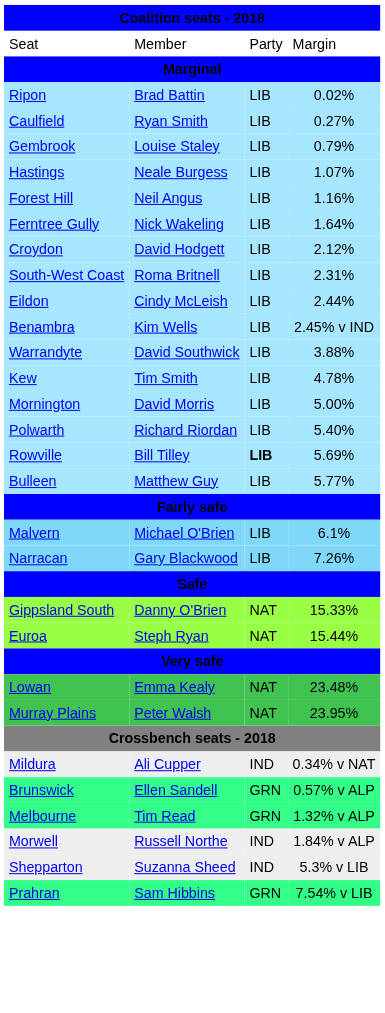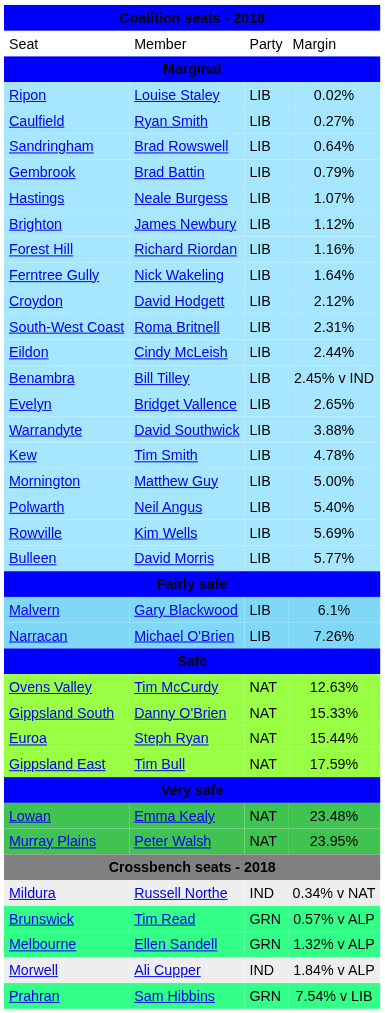 <table class="toccolours" cellpadding="5" cellspacing="0" style="float:left; margin-right:.5em; margin-top:.4em; font-size:90%;">
 <tr>
 <td colspan="4"  style="text-align:center; background:blue;"><span><strong>Coalition seats - 2018</strong></span></td>
 </tr>
 <tr>
 </tr>
 <tr>
 <td>Seat</td>
 <td>Member</td>
 <td>Party</td>
 <td>Margin</td>
 </tr>
 <tr>
 <td colspan="4"  style="text-align:center; background:blue;"><span><strong>Marginal</strong></span></td>
 </tr>
 <tr>
 <td style="text-align:left; background:#a6e7ff;"><a href='#'>Ripon</a></td>
-<td style="text-align:left; background:#a6e7ff;"><a href='#'>Brad Battin</a></td>
+<td style="text-align:left; background:#a6e7ff;"><a href='#'>Louise Staley</a></td>
 <td style="text-align:left; background:#a6e7ff;">LIB</td>
 <td style="text-align:center; background:#a6e7ff;">0.02%</td>
 </tr>
 <tr>
 <td style="text-align:left; background:#a6e7ff;"><a href='#'>Caulfield</a></td>
 <td style="text-align:left; background:#a6e7ff;"><a href='#'>Ryan Smith</a></td>
 <td style="text-align:left; background:#a6e7ff;">LIB</td>
 <td style="text-align:center; background:#a6e7ff;">0.27%</td>
 </tr>
 <tr>
+<td style="text-align:left; background:#a6e7ff;"><a href='#'>Sandringham</a></td>
+<td style="text-align:left; background:#a6e7ff;"><a href='#'>Brad Rowswell</a></td>
+<td style="text-align:left; background:#a6e7ff;">LIB</td>
+<td style="text-align:center; background:#a6e7ff;">0.64%</td>
+</tr>
+<tr>
 <td style="text-align:left; background:#a6e7ff;"><a href='#'>Gembrook</a></td>
-<td style="text-align:left; background:#a6e7ff;"><a href='#'>Louise Staley</a></td>
+<td style="text-align:left; background:#a6e7ff;"><a href='#'>Brad Battin</a></td>
 <td style="text-align:left; background:#a6e7ff;">LIB</td>
 <td style="text-align:center; background:#a6e7ff;">0.79%</td>
 </tr>
 <tr>
 <td style="text-align:left; background:#a6e7ff;"><a href='#'>Hastings</a></td>
 <td style="text-align:left; background:#a6e7ff;"><a href='#'>Neale Burgess</a></td>
 <td style="text-align:left; background:#a6e7ff;">LIB</td>
 <td style="text-align:center; background:#a6e7ff;">1.07%</td>
 </tr>
 <tr>
+<td style="text-align:left; background:#a6e7ff;"><a href='#'>Brighton</a></td>
+<td style="text-align:left; background:#a6e7ff;"><a href='#'>James Newbury</a></td>
+<td style="text-align:left; background:#a6e7ff;">LIB</td>
+<td style="text-align:center; background:#a6e7ff;">1.12%</td>
+</tr>
+<tr>
 <td style="text-align:left; background:#a6e7ff;"><a href='#'>Forest Hill</a></td>
-<td style="text-align:left; background:#a6e7ff;"><a href='#'>Neil Angus</a></td>
+<td style="text-align:left; background:#a6e7ff;"><a href='#'>Richard Riordan</a></td>
 <td style="text-align:left; background:#a6e7ff;">LIB</td>
 <td style="text-align:center; background:#a6e7ff;">1.16%</td>
 </tr>
 <tr>
 <td style="text-align:left; background:#a6e7ff;"><a href='#'>Ferntree Gully</a></td>
 <td style="text-align:left; background:#a6e7ff;"><a href='#'>Nick Wakeling</a></td>
 <td style="text-align:left; background:#a6e7ff;">LIB</td>
 <td style="text-align:center; background:#a6e7ff;">1.64%</td>
 </tr>
 <tr>
 <td style="text-align:left; background:#a6e7ff;"><a href='#'>Croydon</a></td>
 <td style="text-align:left; background:#a6e7ff;"><a href='#'>David Hodgett</a></td>
 <td style="text-align:left; background:#a6e7ff;">LIB</td>
 <td style="text-align:center; background:#a6e7ff;">2.12%</td>
 </tr>
 <tr>
 <td style="text-align:left; background:#a6e7ff;"><a href='#'>South-West Coast</a></td>
 <td style="text-align:left; background:#a6e7ff;"><a href='#'>Roma Britnell</a></td>
 <td style="text-align:left; background:#a6e7ff;">LIB</td>
 <td style="text-align:center; background:#a6e7ff;">2.31%</td>
 </tr>
 <tr>
 <td style="text-align:left; background:#a6e7ff;"><a href='#'>Eildon</a></td>
 <td style="text-align:left; background:#a6e7ff;"><a href='#'>Cindy McLeish</a></td>
 <td style="text-align:left; background:#a6e7ff;">LIB</td>
 <td style="text-align:center; background:#a6e7ff;">2.44%</td>
 </tr>
 <tr>
 <td style="text-align:left; background:#a6e7ff;"><a href='#'>Benambra</a></td>
-<td style="text-align:left; background:#a6e7ff;"><a href='#'>Kim Wells</a></td>
+<td style="text-align:left; background:#a6e7ff;"><a href='#'>Bill Tilley</a></td>
 <td style="text-align:left; background:#a6e7ff;">LIB</td>
 <td style="text-align:center; background:#a6e7ff;">2.45% v IND</td>
+</tr>
+<tr>
+<td style="text-align:left; background:#a6e7ff;"><a href='#'>Evelyn</a></td>
+<td style="text-align:left; background:#a6e7ff;"><a href='#'>Bridget Vallence</a></td>
+<td style="text-align:left; background:#a6e7ff;">LIB</td>
+<td style="text-align:center; background:#a6e7ff;">2.65%</td>
 </tr>
 <tr>
 <td style="text-align:left; background:#a6e7ff;"><a href='#'>Warrandyte</a></td>
 <td style="text-align:left; background:#a6e7ff;"><a href='#'>David Southwick</a></td>
 <td style="text-align:left; background:#a6e7ff;">LIB</td>
 <td style="text-align:center; background:#a6e7ff;">3.88%</td>
 </tr>
 <tr>
 <td style="text-align:left; background:#a6e7ff;"><a href='#'>Kew</a></td>
 <td style="text-align:left; background:#a6e7ff;"><a href='#'>Tim Smith</a></td>
 <td style="text-align:left; background:#a6e7ff;">LIB</td>
 <td style="text-align:center; background:#a6e7ff;">4.78%</td>
 </tr>
 <tr>
 <td style="text-align:left; background:#a6e7ff;"><a href='#'>Mornington</a></td>
-<td style="text-align:left; background:#a6e7ff;"><a href='#'>David Morris</a></td>
+<td style="text-align:left; background:#a6e7ff;"><a href='#'>Matthew Guy</a></td>
 <td style="text-align:left; background:#a6e7ff;">LIB</td>
 <td style="text-align:center; background:#a6e7ff;">5.00%</td>
 </tr>
 <tr>
 <td style="text-align:left; background:#a6e7ff;"><a href='#'>Polwarth</a></td>
-<td style="text-align:left; background:#a6e7ff;"><a href='#'>Richard Riordan</a></td>
+<td style="text-align:left; background:#a6e7ff;"><a href='#'>Neil Angus</a></td>
 <td style="text-align:left; background:#a6e7ff;">LIB</td>
 <td style="text-align:center; background:#a6e7ff;">5.40%</td>
 </tr>
 <tr>
 <td style="text-align:left; background:#a6e7ff;"><a href='#'>Rowville</a></td>
-<td style="text-align:left; background:#a6e7ff;"><a href='#'>Bill Tilley</a></td>
-<td style="text-align:left; background:#a6e7ff;"><strong>LIB</strong></td>
+<td style="text-align:left; background:#a6e7ff;"><a href='#'>Kim Wells</a></td>
+<td style="text-align:left; background:#a6e7ff;">LIB</td>
 <td style="text-align:center; background:#a6e7ff;">5.69%</td>
 </tr>
 <tr>
 <td style="text-align:left; background:#a6e7ff;"><a href='#'>Bulleen</a></td>
-<td style="text-align:left; background:#a6e7ff;"><a href='#'>Matthew Guy</a></td>
+<td style="text-align:left; background:#a6e7ff;"><a href='#'>David Morris</a></td>
 <td style="text-align:left; background:#a6e7ff;">LIB</td>
 <td style="text-align:center; background:#a6e7ff;">5.77%</td>
 </tr>
 <tr>
 <td colspan="4"  style="text-align:center; background:blue;"><span><strong>Fairly safe</strong></span></td>
 </tr>
 <tr>
 <td style="text-align:left; background:#80d8f9;"><a href='#'>Malvern</a></td>
-<td style="text-align:left; background:#80d8f9;"><a href='#'>Michael O'Brien</a></td>
+<td style="text-align:left; background:#80d8f9;"><a href='#'>Gary Blackwood</a></td>
 <td style="text-align:left; background:#80d8f9;">LIB</td>
 <td style="text-align:center; background:#80d8f9;">6.1%</td>
 </tr>
 <tr>
 <td style="text-align:left; background:#80d8f9;"><a href='#'>Narracan</a></td>
-<td style="text-align:left; background:#80d8f9;"><a href='#'>Gary Blackwood</a></td>
+<td style="text-align:left; background:#80d8f9;"><a href='#'>Michael O'Brien</a></td>
 <td style="text-align:left; background:#80d8f9;">LIB</td>
 <td style="text-align:center; background:#80d8f9;">7.26%</td>
 </tr>
 <tr>
 <td colspan="4"  style="text-align:center; background:blue;"><span><strong>Safe</strong></span></td>
+</tr>
+<tr>
+<td style="text-align:left; background:#98ff44;"><a href='#'>Ovens Valley</a></td>
+<td style="text-align:left; background:#98ff44;"><a href='#'>Tim McCurdy</a></td>
+<td style="text-align:left; background:#98ff44;">NAT</td>
+<td style="text-align:center; background:#98ff44;">12.63%</td>
 </tr>
 <tr>
 <td style="text-align:left; background:#98ff44;"><a href='#'>Gippsland South</a></td>
 <td style="text-align:left; background:#98ff44;"><a href='#'>Danny O'Brien</a></td>
 <td style="text-align:left; background:#98ff44;">NAT</td>
 <td style="text-align:center; background:#98ff44;">15.33%</td>
 </tr>
 <tr>
 <td style="text-align:left; background:#98ff44;"><a href='#'>Euroa</a></td>
 <td style="text-align:left; background:#98ff44;"><a href='#'>Steph Ryan</a></td>
 <td style="text-align:left; background:#98ff44;">NAT</td>
 <td style="text-align:center; background:#98ff44;">15.44%</td>
+</tr>
+<tr>
+<td style="text-align:left; background:#98ff44;"><a href='#'>Gippsland East</a></td>
+<td style="text-align:left; background:#98ff44;"><a href='#'>Tim Bull</a></td>
+<td style="text-align:left; background:#98ff44;">NAT</td>
+<td style="text-align:center; background:#98ff44;">17.59%</td>
 </tr>
 <tr>
 <td colspan="4"  style="text-align:center; background:blue;"><span><strong>Very safe</strong></span></td>
 </tr>
 <tr>
 <td style="text-align:left; background:#40c351;"><a href='#'>Lowan</a></td>
 <td style="text-align:left; background:#40c351;"><a href='#'>Emma Kealy</a></td>
 <td style="text-align:left; background:#40c351;">NAT</td>
 <td style="text-align:center; background:#40c351;">23.48%</td>
 </tr>
 <tr>
 <td style="text-align:left; background:#40c351;"><a href='#'>Murray Plains</a></td>
 <td style="text-align:left; background:#40c351;"><a href='#'>Peter Walsh</a></td>
 <td style="text-align:left; background:#40c351;">NAT</td>
 <td style="text-align:center; background:#40c351;">23.95%</td>
 </tr>
 <tr>
 <td colspan="4"  style="text-align:center; background:gray;"><span><strong>Crossbench seats - 2018</strong></span></td>
 </tr>
 <tr>
 <td style="text-align:left; background:#eee;"><a href='#'>Mildura</a></td>
-<td style="text-align:left; background:#eee;"><a href='#'>Ali Cupper</a></td>
+<td style="text-align:left; background:#eee;"><a href='#'>Russell Northe</a></td>
 <td style="text-align:left; background:#eee;">IND</td>
 <td style="text-align:center; background:#eee;">0.34% v NAT</td>
 </tr>
 <tr>
 <td style="text-align:left; background:#33ff88;"><a href='#'>Brunswick</a></td>
-<td style="text-align:left; background:#33ff88;"><a href='#'>Ellen Sandell</a></td>
+<td style="text-align:left; background:#33ff88;"><a href='#'>Tim Read</a></td>
 <td style="text-align:left; background:#33ff88;">GRN</td>
 <td style="text-align:center; background:#33ff88;">0.57% v ALP</td>
 </tr>
 <tr>
 <td style="text-align:left; background:#33ff88;"><a href='#'>Melbourne</a></td>
-<td style="text-align:left; background:#33ff88;"><a href='#'>Tim Read</a></td>
+<td style="text-align:left; background:#33ff88;"><a href='#'>Ellen Sandell</a></td>
 <td style="text-align:left; background:#33ff88;">GRN</td>
 <td style="text-align:center; background:#33ff88;">1.32% v ALP</td>
 </tr>
 <tr>
 <td style="text-align:left; background:#eee;"><a href='#'>Morwell</a></td>
-<td style="text-align:left; background:#eee;"><a href='#'>Russell Northe</a></td>
+<td style="text-align:left; background:#eee;"><a href='#'>Ali Cupper</a></td>
 <td style="text-align:left; background:#eee;">IND</td>
 <td style="text-align:center; background:#eee;">1.84% v ALP</td>
-</tr>
-<tr>
-<td style="text-align:left; background:#eee;"><a href='#'>Shepparton</a></td>
-<td style="text-align:left; background:#eee;"><a href='#'>Suzanna Sheed</a></td>
-<td style="text-align:left; background:#eee;">IND</td>
-<td style="text-align:center; background:#eee;">5.3% v LIB</td>
 </tr>
 <tr>
 <td style="text-align:left; background:#33ff88;"><a href='#'>Prahran</a></td>
 <td style="text-align:left; background:#33ff88;"><a href='#'>Sam Hibbins</a></td>
 <td style="text-align:left; background:#33ff88;">GRN</td>
 <td style="text-align:center; background:#33ff88;">7.54% v LIB</td>
 </tr>
 </table>
